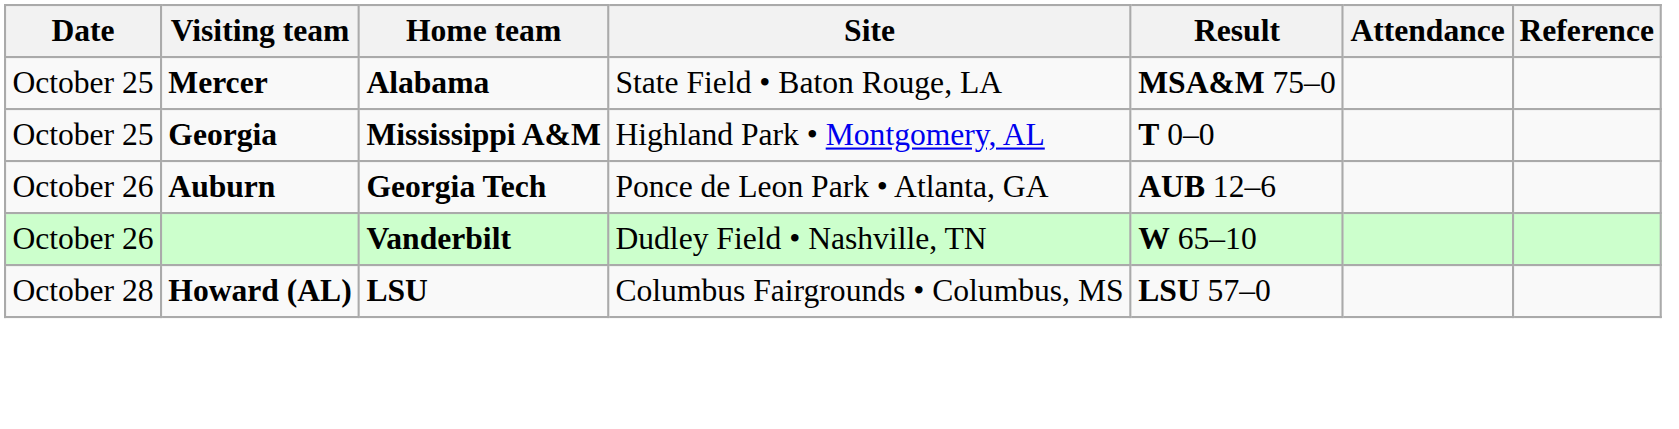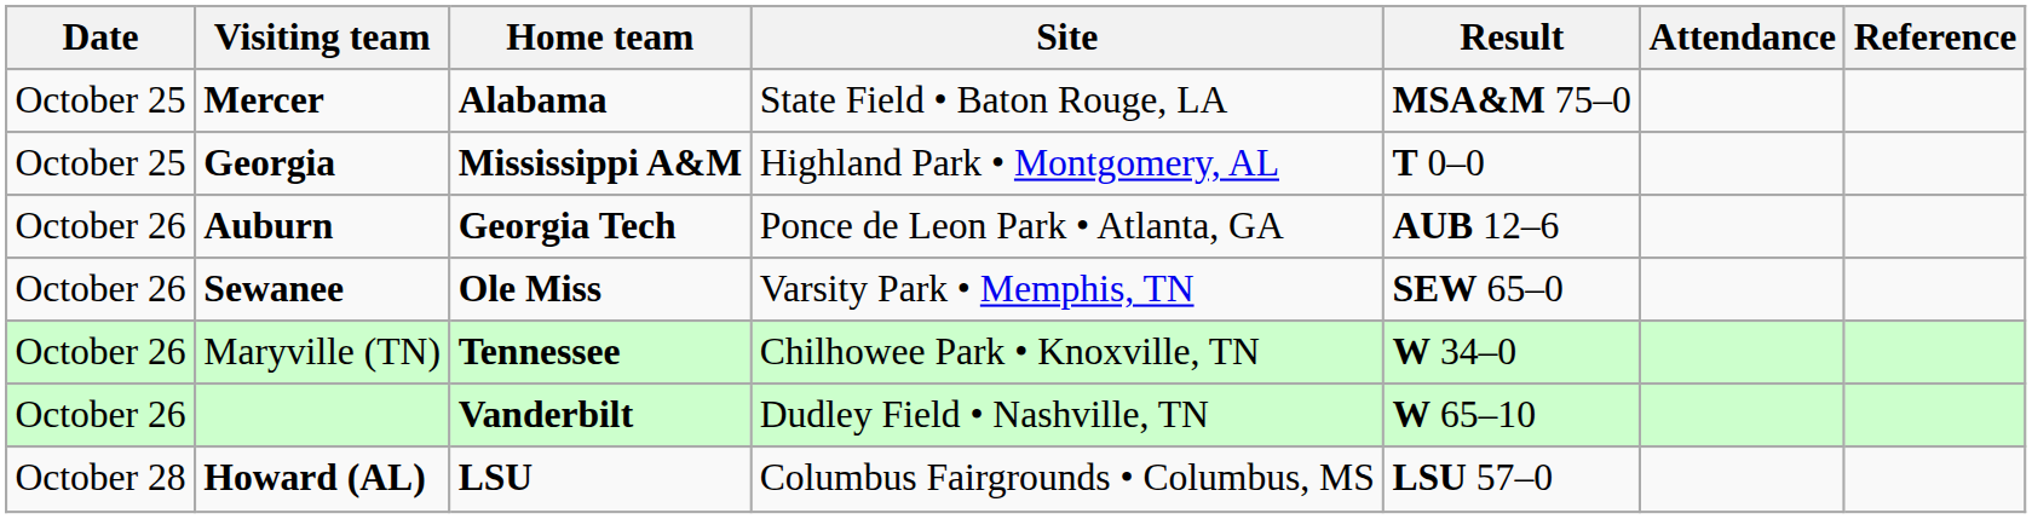 <table class="wikitable" style="font-size:95%;">
 <tr>
 <th>Date</th>
 <th>Visiting team</th>
 <th>Home team</th>
 <th>Site</th>
 <th>Result</th>
 <th>Attendance</th>
 <th class="unsortable">Reference</th>
 </tr>
 <tr bgcolor=>
 <td>October 25</td>
 <td><strong>Mercer</strong></td>
 <td><strong>Alabama</strong></td>
 <td>State Field • Baton Rouge, LA</td>
 <td><strong>MSA&M</strong> 75–0</td>
 <td></td>
 <td></td>
 </tr>
 <tr bgcolor=>
 <td>October 25</td>
 <td><strong>Georgia</strong></td>
 <td><strong>Mississippi A&M</strong></td>
 <td>Highland Park • <a href='#'>Montgomery, AL</a></td>
 <td><strong>T</strong> 0–0</td>
 <td></td>
 <td></td>
 </tr>
 <tr bgcolor=>
 <td>October 26</td>
 <td><strong>Auburn</strong></td>
 <td><strong>Georgia Tech</strong></td>
 <td>Ponce de Leon Park • Atlanta, GA</td>
 <td><strong>AUB</strong> 12–6</td>
 <td></td>
 <td></td>
 </tr>
+<tr bgcolor=>
+<td>October 26</td>
+<td><strong>Sewanee</strong></td>
+<td><strong>Ole Miss</strong></td>
+<td>Varsity Park • <a href='#'>Memphis, TN</a></td>
+<td><strong>SEW</strong> 65–0</td>
+<td></td>
+<td></td>
+</tr>
+<tr bgcolor=ccffcc>
+<td>October 26</td>
+<td>Maryville (TN)</td>
+<td><strong>Tennessee</strong></td>
+<td>Chilhowee Park • Knoxville, TN</td>
+<td><strong>W</strong> 34–0</td>
+<td></td>
+<td></td>
+</tr>
 <tr bgcolor=ccffcc>
 <td>October 26</td>
 <td></td>
 <td><strong>Vanderbilt</strong></td>
 <td>Dudley Field • Nashville, TN</td>
 <td><strong>W</strong> 65–10</td>
 <td></td>
 <td></td>
 </tr>
 <tr bgcolor=>
 <td>October 28</td>
 <td><strong>Howard (AL)</strong></td>
 <td><strong>LSU</strong></td>
 <td>Columbus Fairgrounds • Columbus, MS</td>
 <td><strong>LSU</strong> 57–0</td>
 <td></td>
 <td></td>
 </tr>
 </table>
